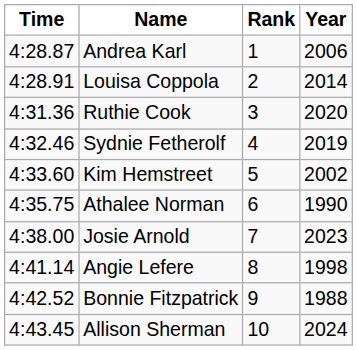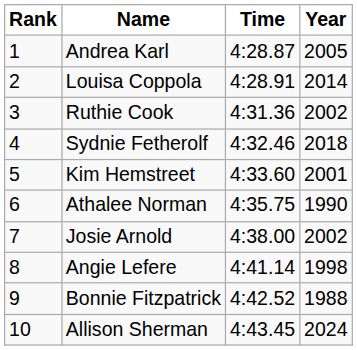 <table class="wikitable">
 <tr>
+<th style="background:white">Rank</th>
+<th style="background:white">Name</th>
 <th style="background:white">Time</th>
-<th style="background:white">Name</th>
-<th style="background:white">Rank</th>
 <th style="background:white">Year</th>
 </tr>
 <tr>
+<td>1</td>
+<td>Andrea Karl</td>
 <td>4:28.87</td>
-<td>Andrea Karl</td>
-<td>1</td>
-<td>2006</td>
+<td>2005</td>
 </tr>
 <tr>
+<td>2</td>
+<td>Louisa Coppola</td>
 <td>4:28.91</td>
-<td>Louisa Coppola</td>
-<td>2</td>
 <td>2014</td>
 </tr>
 <tr>
+<td>3</td>
+<td>Ruthie Cook</td>
 <td>4:31.36</td>
-<td>Ruthie Cook</td>
-<td>3</td>
-<td>2020</td>
-</tr>
-<tr>
-<td>4:32.46</td>
-<td>Sydnie Fetherolf</td>
-<td>4</td>
-<td>2019</td>
-</tr>
-<tr>
-<td>4:33.60</td>
-<td>Kim Hemstreet</td>
-<td>5</td>
 <td>2002</td>
 </tr>
 <tr>
+<td>4</td>
+<td>Sydnie Fetherolf</td>
+<td>4:32.46</td>
+<td>2018</td>
+</tr>
+<tr>
+<td>5</td>
+<td>Kim Hemstreet</td>
+<td>4:33.60</td>
+<td>2001</td>
+</tr>
+<tr>
+<td>6</td>
+<td>Athalee Norman</td>
 <td>4:35.75</td>
-<td>Athalee Norman</td>
-<td>6</td>
 <td>1990</td>
 </tr>
 <tr>
+<td>7</td>
+<td>Josie Arnold</td>
 <td>4:38.00</td>
-<td>Josie Arnold</td>
-<td>7</td>
-<td>2023</td>
+<td>2002</td>
 </tr>
 <tr>
+<td>8</td>
+<td>Angie Lefere</td>
 <td>4:41.14</td>
-<td>Angie Lefere</td>
-<td>8</td>
 <td>1998</td>
 </tr>
 <tr>
+<td>9</td>
+<td>Bonnie Fitzpatrick</td>
 <td>4:42.52</td>
-<td>Bonnie Fitzpatrick</td>
-<td>9</td>
 <td>1988</td>
 </tr>
 <tr>
+<td>10</td>
+<td>Allison Sherman</td>
 <td>4:43.45</td>
-<td>Allison Sherman</td>
-<td>10</td>
 <td>2024</td>
 </tr>
 </table>
